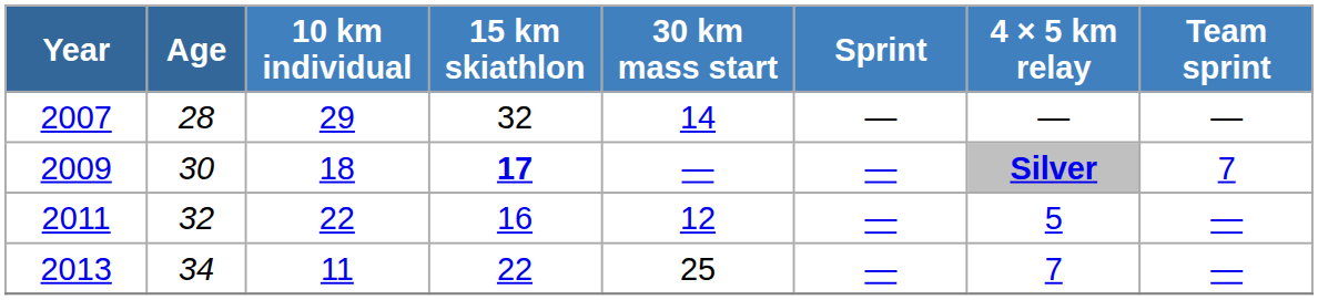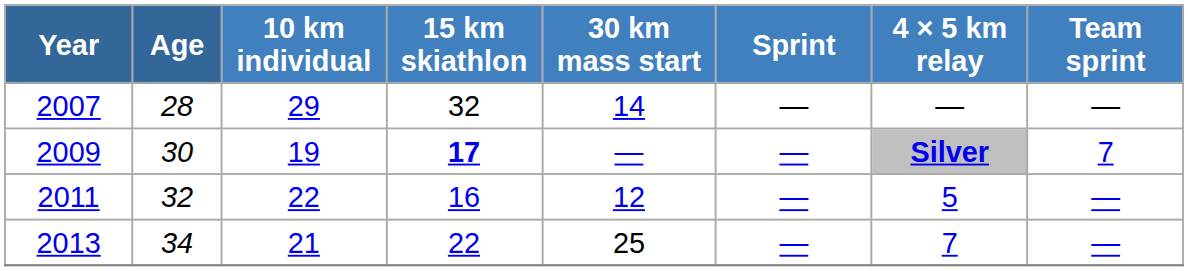 <table class="wikitable" style="font-size:95%; text-align:center; border:grey solid 1px; border-collapse:collapse; background:#ffffff;">
 <tr>
 <th style="background-color:#369; color:white; width:60px;"> Year </th>
 <th style="background-color:#369; color:white; width:40px;"> Age </th>
 <th style="background-color:#4180be; color:white; width:75px;"> 10 km <br> individual </th>
 <th style="background-color:#4180be; color:white; width:75px;"> 15 km <br> skiathlon </th>
 <th style="background-color:#4180be; color:white; width:75px;"> 30 km <br> mass start </th>
 <th style="background-color:#4180be; color:white; width:75px;"> Sprint </th>
 <th style="background-color:#4180be; color:white; width:75px;"> 4 × 5 km <br> relay </th>
 <th style="background-color:#4180be; color:white; width:75px;"> Team <br> sprint </th>
 </tr>
 <tr>
 <td><a href='#'>2007</a></td>
 <td><em>28</em></td>
 <td><a href='#'>29</a></td>
 <td>32</td>
 <td><a href='#'>14</a></td>
 <td>—</td>
 <td>—</td>
 <td>—</td>
 </tr>
 <tr>
 <td><a href='#'>2009</a></td>
 <td><em>30</em></td>
-<td><a href='#'>18</a></td>
+<td><a href='#'>19</a></td>
 <td><strong><a href='#'>17</a></strong></td>
 <td><a href='#'>—</a></td>
 <td><a href='#'>—</a></td>
 <td style="background:silver;"><a href='#'><strong>Silver</strong></a></td>
 <td><a href='#'>7</a></td>
 </tr>
 <tr>
 <td><a href='#'>2011</a></td>
 <td><em>32</em></td>
 <td><a href='#'>22</a></td>
 <td><a href='#'>16</a></td>
 <td><a href='#'>12</a></td>
 <td><a href='#'>—</a></td>
 <td><a href='#'>5</a></td>
 <td><a href='#'>—</a></td>
 </tr>
 <tr>
 <td><a href='#'>2013</a></td>
 <td><em>34</em></td>
-<td><a href='#'>11</a></td>
+<td><a href='#'>21</a></td>
 <td><a href='#'>22</a></td>
 <td>25</td>
 <td><a href='#'>—</a></td>
 <td><a href='#'>7</a></td>
 <td><a href='#'>—</a></td>
 </tr>
 <tr>
 </tr>
 </table>
